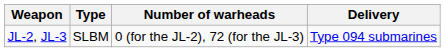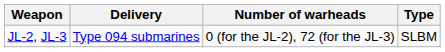 <table class="wikitable sortable" style="text-align: center;">
 <tr>
 <th>Weapon</th>
+<th>Delivery</th>
+<th>Number of warheads</th>
 <th>Type</th>
-<th>Number of warheads</th>
-<th>Delivery</th>
 </tr>
 <tr>
 <td><a href='#'>JL-2</a>, <a href='#'>JL-3</a></td>
+<td><a href='#'>Type 094 submarines</a></td>
+<td>0 (for the JL-2), 72 (for the JL-3)</td>
 <td>SLBM</td>
-<td>0 (for the JL-2), 72 (for the JL-3)</td>
-<td><a href='#'>Type 094 submarines</a></td>
 </tr>
 </table>
